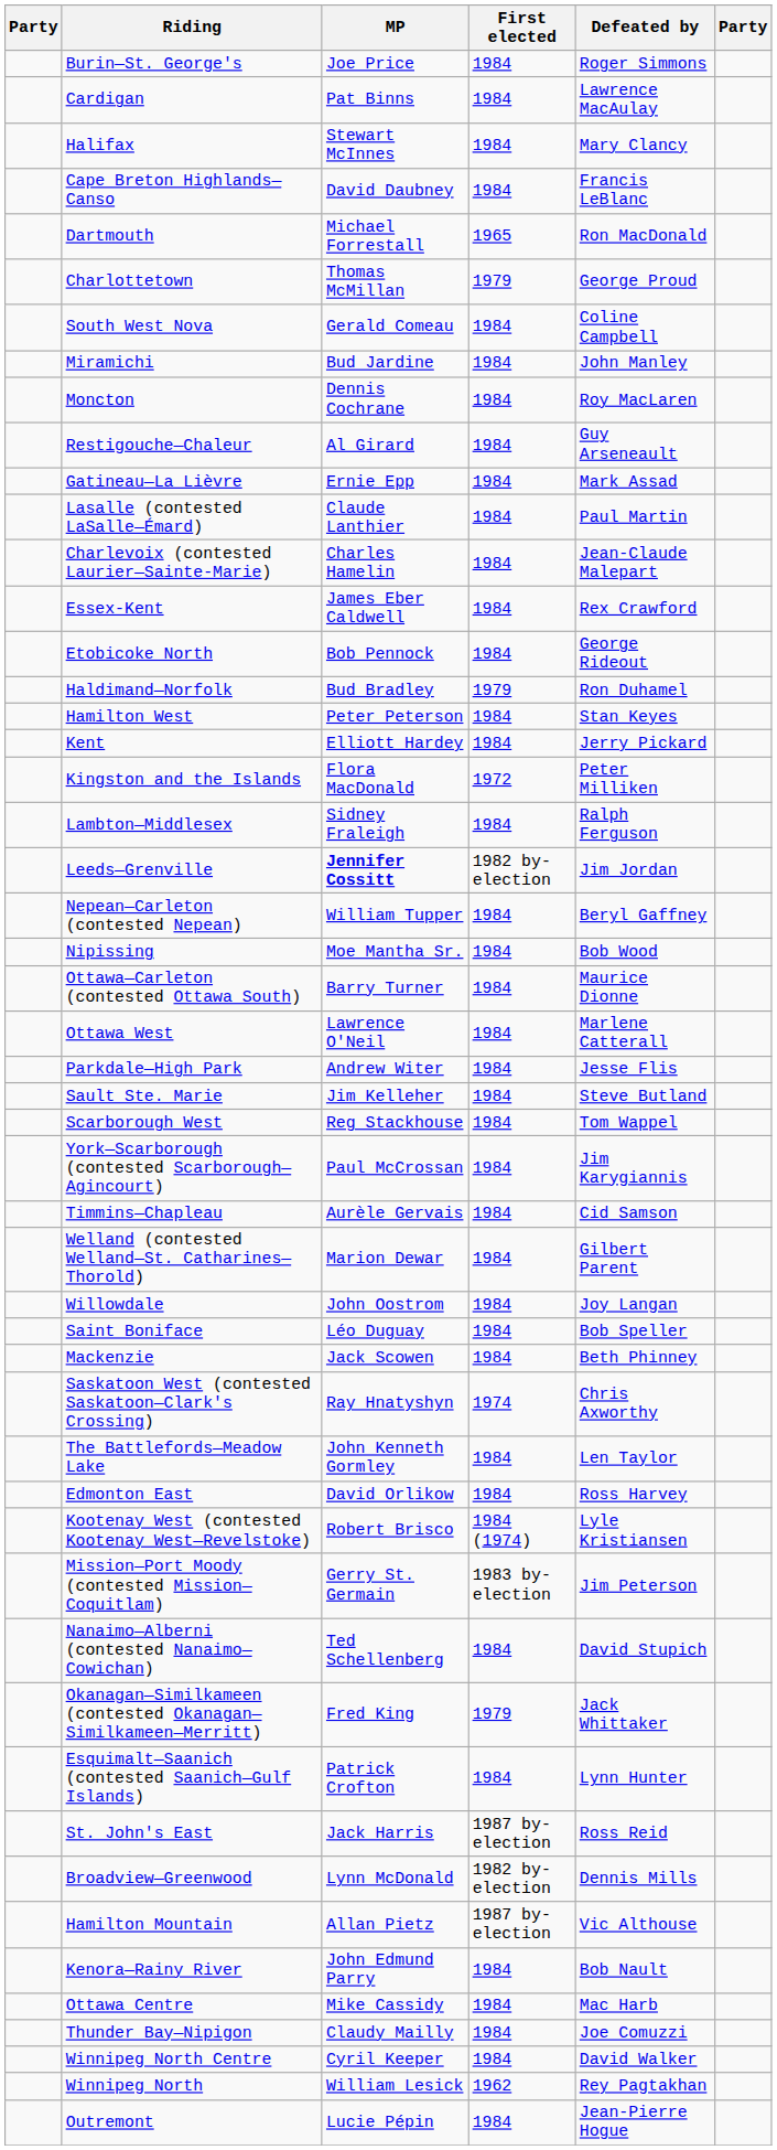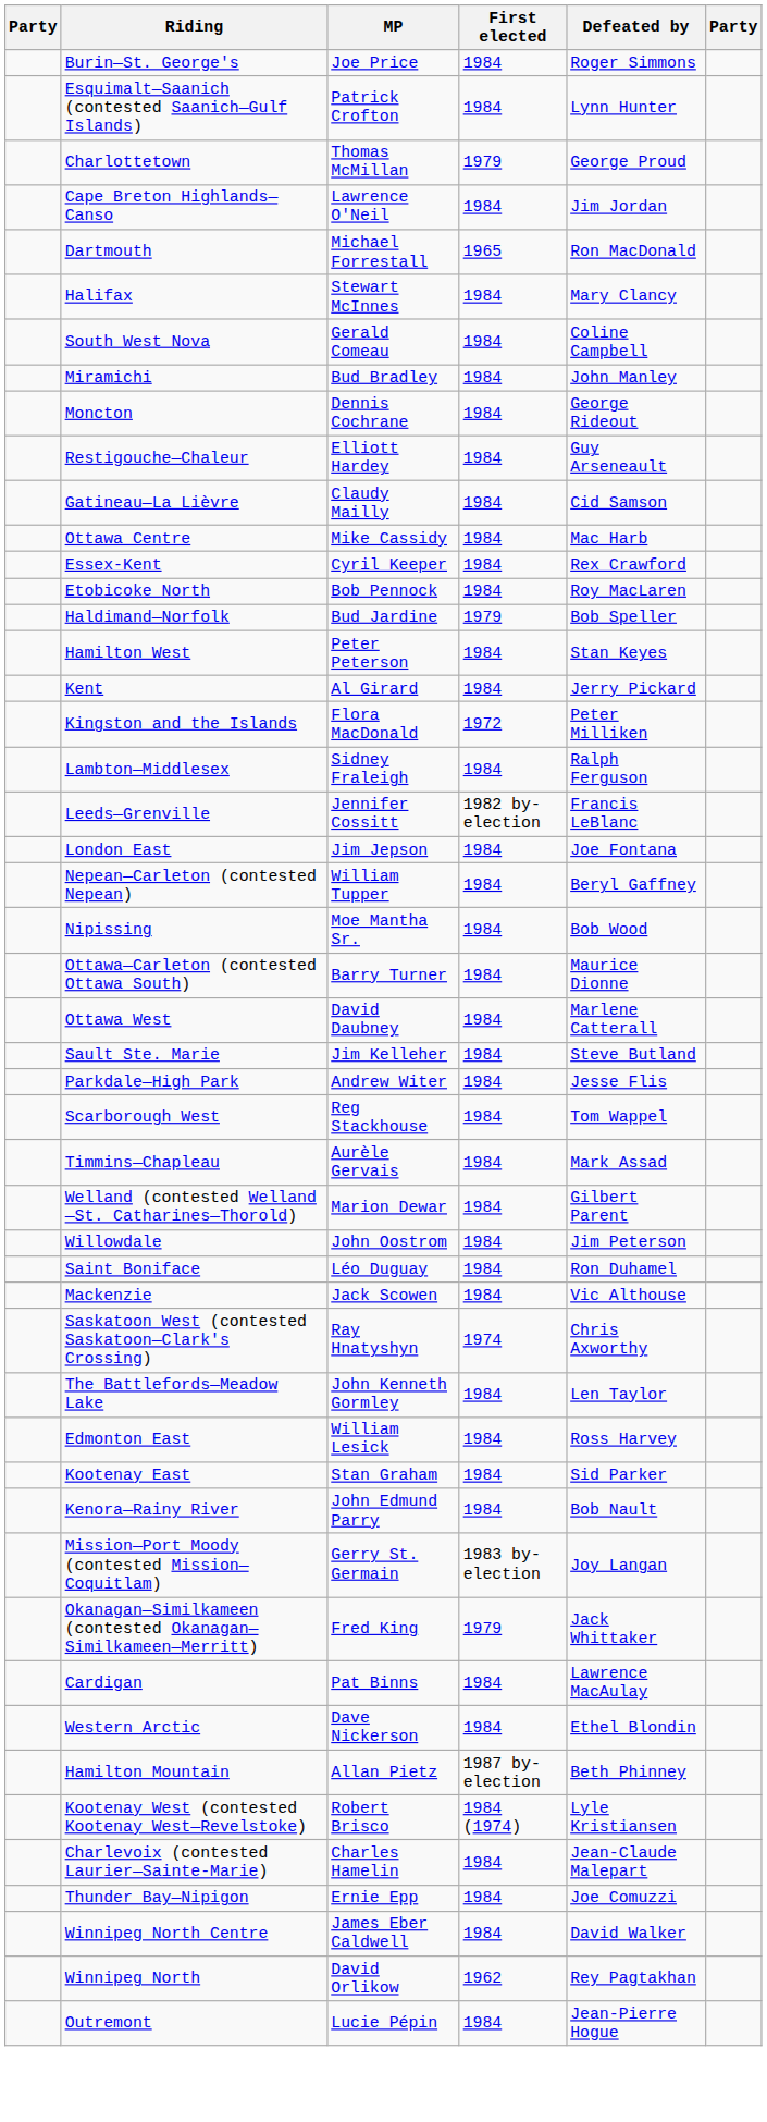 <table class="wikitable">
 <tr>
 <th>Party</th>
 <th>Riding</th>
 <th>MP</th>
 <th>First elected</th>
 <th>Defeated by</th>
 <th>Party</th>
 </tr>
 <tr>
 <td></td>
 <td><a href='#'>Burin—St. George's</a></td>
 <td><a href='#'>Joe Price</a></td>
 <td><a href='#'>1984</a></td>
 <td><a href='#'>Roger Simmons</a></td>
 <td></td>
 </tr>
 <tr>
 <td></td>
-<td><a href='#'>Cardigan</a></td>
-<td><a href='#'>Pat Binns</a></td>
+<td><a href='#'>Esquimalt—Saanich</a> (contested <a href='#'>Saanich—Gulf Islands</a>)</td>
+<td><a href='#'>Patrick Crofton</a></td>
 <td><a href='#'>1984</a></td>
-<td><a href='#'>Lawrence MacAulay</a></td>
+<td><a href='#'>Lynn Hunter</a></td>
 <td></td>
 </tr>
 <tr>
 <td></td>
-<td><a href='#'>Halifax</a></td>
-<td><a href='#'>Stewart McInnes</a></td>
-<td><a href='#'>1984</a></td>
-<td><a href='#'>Mary Clancy</a></td>
+<td><a href='#'>Charlottetown</a></td>
+<td><a href='#'>Thomas McMillan</a></td>
+<td><a href='#'>1979</a></td>
+<td><a href='#'>George Proud</a></td>
 <td></td>
 </tr>
 <tr>
 <td></td>
 <td><a href='#'>Cape Breton Highlands—Canso</a></td>
-<td><a href='#'>David Daubney</a></td>
+<td><a href='#'>Lawrence O'Neil</a></td>
 <td><a href='#'>1984</a></td>
-<td><a href='#'>Francis LeBlanc</a></td>
+<td><a href='#'>Jim Jordan</a></td>
 <td></td>
 </tr>
 <tr>
 <td></td>
 <td><a href='#'>Dartmouth</a></td>
 <td><a href='#'>Michael Forrestall</a></td>
 <td><a href='#'>1965</a></td>
 <td><a href='#'>Ron MacDonald</a></td>
 <td></td>
 </tr>
 <tr>
 <td></td>
-<td><a href='#'>Charlottetown</a></td>
-<td><a href='#'>Thomas McMillan</a></td>
-<td><a href='#'>1979</a></td>
-<td><a href='#'>George Proud</a></td>
+<td><a href='#'>Halifax</a></td>
+<td><a href='#'>Stewart McInnes</a></td>
+<td><a href='#'>1984</a></td>
+<td><a href='#'>Mary Clancy</a></td>
 <td></td>
 </tr>
 <tr>
 <td></td>
 <td><a href='#'>South West Nova</a></td>
 <td><a href='#'>Gerald Comeau</a></td>
 <td><a href='#'>1984</a></td>
 <td><a href='#'>Coline Campbell</a></td>
 <td></td>
 </tr>
 <tr>
 <td></td>
 <td><a href='#'>Miramichi</a></td>
-<td><a href='#'>Bud Jardine</a></td>
+<td><a href='#'>Bud Bradley</a></td>
 <td><a href='#'>1984</a></td>
 <td><a href='#'>John Manley</a></td>
 <td></td>
 </tr>
 <tr>
 <td></td>
 <td><a href='#'>Moncton</a></td>
 <td><a href='#'>Dennis Cochrane</a></td>
 <td><a href='#'>1984</a></td>
-<td><a href='#'>Roy MacLaren</a></td>
+<td><a href='#'>George Rideout</a></td>
 <td></td>
 </tr>
 <tr>
 <td></td>
 <td><a href='#'>Restigouche—Chaleur</a></td>
-<td><a href='#'>Al Girard</a></td>
+<td><a href='#'>Elliott Hardey</a></td>
 <td><a href='#'>1984</a></td>
 <td><a href='#'>Guy Arseneault</a></td>
 <td></td>
 </tr>
 <tr>
 <td></td>
 <td><a href='#'>Gatineau—La Lièvre</a></td>
-<td><a href='#'>Ernie Epp</a></td>
+<td><a href='#'>Claudy Mailly</a></td>
 <td><a href='#'>1984</a></td>
-<td><a href='#'>Mark Assad</a></td>
+<td><a href='#'>Cid Samson</a></td>
 <td></td>
 </tr>
 <tr>
 <td></td>
-<td><a href='#'>Lasalle</a> (contested <a href='#'>LaSalle—Émard</a>)</td>
-<td><a href='#'>Claude Lanthier</a></td>
+<td><a href='#'>Ottawa Centre</a></td>
+<td><a href='#'>Mike Cassidy</a></td>
 <td><a href='#'>1984</a></td>
-<td><a href='#'>Paul Martin</a></td>
-<td></td>
-</tr>
-<tr>
-<td></td>
-<td><a href='#'>Charlevoix</a> (contested <a href='#'>Laurier—Sainte-Marie</a>)</td>
-<td><a href='#'>Charles Hamelin</a></td>
-<td><a href='#'>1984</a></td>
-<td><a href='#'>Jean-Claude Malepart</a></td>
+<td><a href='#'>Mac Harb</a></td>
 <td></td>
 </tr>
 <tr>
 <td></td>
 <td><a href='#'>Essex-Kent</a></td>
-<td><a href='#'>James Eber Caldwell</a></td>
+<td><a href='#'>Cyril Keeper</a></td>
 <td><a href='#'>1984</a></td>
 <td><a href='#'>Rex Crawford</a></td>
 <td></td>
 </tr>
 <tr>
 <td></td>
 <td><a href='#'>Etobicoke North</a></td>
 <td><a href='#'>Bob Pennock</a></td>
 <td><a href='#'>1984</a></td>
-<td><a href='#'>George Rideout</a></td>
+<td><a href='#'>Roy MacLaren</a></td>
 <td></td>
 </tr>
 <tr>
 <td></td>
 <td><a href='#'>Haldimand—Norfolk</a></td>
-<td><a href='#'>Bud Bradley</a></td>
+<td><a href='#'>Bud Jardine</a></td>
 <td><a href='#'>1979</a></td>
-<td><a href='#'>Ron Duhamel</a></td>
+<td><a href='#'>Bob Speller</a></td>
 <td></td>
 </tr>
 <tr>
 <td></td>
 <td><a href='#'>Hamilton West</a></td>
 <td><a href='#'>Peter Peterson</a></td>
 <td><a href='#'>1984</a></td>
 <td><a href='#'>Stan Keyes</a></td>
 <td></td>
 </tr>
 <tr>
 <td></td>
 <td><a href='#'>Kent</a></td>
-<td><a href='#'>Elliott Hardey</a></td>
+<td><a href='#'>Al Girard</a></td>
 <td><a href='#'>1984</a></td>
 <td><a href='#'>Jerry Pickard</a></td>
 <td></td>
 </tr>
 <tr>
 <td></td>
 <td><a href='#'>Kingston and the Islands</a></td>
 <td><a href='#'>Flora MacDonald</a></td>
 <td><a href='#'>1972</a></td>
 <td><a href='#'>Peter Milliken</a></td>
 <td></td>
 </tr>
 <tr>
 <td></td>
 <td><a href='#'>Lambton—Middlesex</a></td>
 <td><a href='#'>Sidney Fraleigh</a></td>
 <td><a href='#'>1984</a></td>
 <td><a href='#'>Ralph Ferguson</a></td>
 <td></td>
 </tr>
 <tr>
 <td></td>
 <td><a href='#'>Leeds—Grenville</a></td>
-<td><strong><a href='#'>Jennifer Cossitt</a></strong></td>
+<td><a href='#'>Jennifer Cossitt</a></td>
 <td>1982 by-election</td>
-<td><a href='#'>Jim Jordan</a></td>
+<td><a href='#'>Francis LeBlanc</a></td>
+<td></td>
+</tr>
+<tr>
+<td></td>
+<td><a href='#'>London East</a></td>
+<td rowspan="1"><a href='#'>Jim Jepson</a></td>
+<td><a href='#'>1984</a></td>
+<td><a href='#'>Joe Fontana</a></td>
 <td></td>
 </tr>
 <tr>
 <td></td>
 <td><a href='#'>Nepean—Carleton</a> (contested <a href='#'>Nepean</a>)</td>
 <td><a href='#'>William Tupper</a></td>
 <td><a href='#'>1984</a></td>
 <td><a href='#'>Beryl Gaffney</a></td>
 <td></td>
 </tr>
 <tr>
 <td></td>
 <td><a href='#'>Nipissing</a></td>
 <td><a href='#'>Moe Mantha Sr.</a></td>
 <td><a href='#'>1984</a></td>
 <td><a href='#'>Bob Wood</a></td>
 <td></td>
 </tr>
 <tr>
 <td></td>
 <td><a href='#'>Ottawa—Carleton</a> (contested <a href='#'>Ottawa South</a>)</td>
 <td><a href='#'>Barry Turner</a></td>
 <td><a href='#'>1984</a></td>
 <td><a href='#'>Maurice Dionne</a></td>
 <td></td>
 </tr>
 <tr>
 <td></td>
 <td><a href='#'>Ottawa West</a></td>
-<td><a href='#'>Lawrence O'Neil</a></td>
+<td><a href='#'>David Daubney</a></td>
 <td><a href='#'>1984</a></td>
 <td><a href='#'>Marlene Catterall</a></td>
+<td></td>
+</tr>
+<tr>
+<td></td>
+<td><a href='#'>Sault Ste. Marie</a></td>
+<td><a href='#'>Jim Kelleher</a></td>
+<td><a href='#'>1984</a></td>
+<td><a href='#'>Steve Butland</a></td>
 <td></td>
 </tr>
 <tr>
 <td></td>
 <td><a href='#'>Parkdale—High Park</a></td>
 <td><a href='#'>Andrew Witer</a></td>
 <td><a href='#'>1984</a></td>
 <td><a href='#'>Jesse Flis</a></td>
 <td></td>
 </tr>
 <tr>
 <td></td>
-<td><a href='#'>Sault Ste. Marie</a></td>
-<td><a href='#'>Jim Kelleher</a></td>
-<td><a href='#'>1984</a></td>
-<td><a href='#'>Steve Butland</a></td>
-<td></td>
-</tr>
-<tr>
-<td></td>
 <td><a href='#'>Scarborough West</a></td>
 <td><a href='#'>Reg Stackhouse</a></td>
 <td><a href='#'>1984</a></td>
 <td><a href='#'>Tom Wappel</a></td>
 <td></td>
 </tr>
 <tr>
 <td></td>
-<td><a href='#'>York—Scarborough</a> (contested <a href='#'>Scarborough—Agincourt</a>)</td>
-<td><a href='#'>Paul McCrossan</a></td>
-<td><a href='#'>1984</a></td>
-<td><a href='#'>Jim Karygiannis</a></td>
-<td></td>
-</tr>
-<tr>
-<td></td>
 <td><a href='#'>Timmins—Chapleau</a></td>
 <td><a href='#'>Aurèle Gervais</a></td>
 <td><a href='#'>1984</a></td>
-<td><a href='#'>Cid Samson</a></td>
+<td><a href='#'>Mark Assad</a></td>
 <td></td>
 </tr>
 <tr>
 <td></td>
 <td><a href='#'>Welland</a> (contested <a href='#'>Welland—St. Catharines—Thorold</a>)</td>
 <td><a href='#'>Marion Dewar</a></td>
 <td><a href='#'>1984</a></td>
 <td><a href='#'>Gilbert Parent</a></td>
 <td></td>
 </tr>
 <tr>
 <td></td>
 <td><a href='#'>Willowdale</a></td>
 <td><a href='#'>John Oostrom</a></td>
 <td><a href='#'>1984</a></td>
-<td><a href='#'>Joy Langan</a></td>
+<td><a href='#'>Jim Peterson</a></td>
 <td></td>
 </tr>
 <tr>
 <td></td>
 <td><a href='#'>Saint Boniface</a></td>
 <td><a href='#'>Léo Duguay</a></td>
 <td><a href='#'>1984</a></td>
-<td><a href='#'>Bob Speller</a></td>
+<td><a href='#'>Ron Duhamel</a></td>
 <td></td>
 </tr>
 <tr>
 <td></td>
 <td><a href='#'>Mackenzie</a></td>
 <td><a href='#'>Jack Scowen</a></td>
 <td><a href='#'>1984</a></td>
-<td><a href='#'>Beth Phinney</a></td>
+<td><a href='#'>Vic Althouse</a></td>
 <td></td>
 </tr>
 <tr>
 <td></td>
 <td><a href='#'>Saskatoon West</a> (contested <a href='#'>Saskatoon—Clark's Crossing</a>)</td>
 <td><a href='#'>Ray Hnatyshyn</a></td>
 <td><a href='#'>1974</a></td>
 <td><a href='#'>Chris Axworthy</a></td>
 <td></td>
 </tr>
 <tr>
 <td></td>
 <td><a href='#'>The Battlefords—Meadow Lake</a></td>
 <td><a href='#'>John Kenneth Gormley</a></td>
 <td><a href='#'>1984</a></td>
 <td><a href='#'>Len Taylor</a></td>
 <td></td>
 </tr>
 <tr>
 <td></td>
 <td><a href='#'>Edmonton East</a></td>
-<td><a href='#'>David Orlikow</a></td>
+<td><a href='#'>William Lesick</a></td>
 <td><a href='#'>1984</a></td>
 <td><a href='#'>Ross Harvey</a></td>
+<td></td>
+</tr>
+<tr>
+<td></td>
+<td><a href='#'>Kootenay East</a></td>
+<td><a href='#'>Stan Graham</a></td>
+<td><a href='#'>1984</a></td>
+<td><a href='#'>Sid Parker</a></td>
+<td></td>
+</tr>
+<tr>
+<td></td>
+<td><a href='#'>Kenora—Rainy River</a></td>
+<td><a href='#'>John Edmund Parry</a></td>
+<td><a href='#'>1984</a></td>
+<td><a href='#'>Bob Nault</a></td>
+<td></td>
+</tr>
+<tr>
+<td></td>
+<td><a href='#'>Mission—Port Moody</a> (contested <a href='#'>Mission—Coquitlam</a>)</td>
+<td><a href='#'>Gerry St. Germain</a></td>
+<td>1983 by-election</td>
+<td><a href='#'>Joy Langan</a></td>
+<td></td>
+</tr>
+<tr>
+<td></td>
+<td><a href='#'>Okanagan—Similkameen</a> (contested <a href='#'>Okanagan—Similkameen—Merritt</a>)</td>
+<td><a href='#'>Fred King</a></td>
+<td><a href='#'>1979</a></td>
+<td rowspan="1"><a href='#'>Jack Whittaker</a></td>
+<td></td>
+</tr>
+<tr>
+<td></td>
+<td><a href='#'>Cardigan</a></td>
+<td><a href='#'>Pat Binns</a></td>
+<td><a href='#'>1984</a></td>
+<td><a href='#'>Lawrence MacAulay</a></td>
+<td></td>
+</tr>
+<tr>
+<td></td>
+<td><a href='#'>Western Arctic</a></td>
+<td><a href='#'>Dave Nickerson</a></td>
+<td><a href='#'>1984</a></td>
+<td><a href='#'>Ethel Blondin</a></td>
+<td></td>
+</tr>
+<tr>
+<td></td>
+<td><a href='#'>Hamilton Mountain</a></td>
+<td><a href='#'>Allan Pietz</a></td>
+<td>1987 by-election</td>
+<td><a href='#'>Beth Phinney</a></td>
 <td></td>
 </tr>
 <tr>
 <td></td>
 <td><a href='#'>Kootenay West</a> (contested <a href='#'>Kootenay West—Revelstoke</a>)</td>
 <td><a href='#'>Robert Brisco</a></td>
 <td><a href='#'>1984</a> (<a href='#'>1974</a>)</td>
 <td><a href='#'>Lyle Kristiansen</a></td>
 <td></td>
 </tr>
 <tr>
 <td></td>
-<td><a href='#'>Mission—Port Moody</a> (contested <a href='#'>Mission—Coquitlam</a>)</td>
-<td><a href='#'>Gerry St. Germain</a></td>
-<td>1983 by-election</td>
-<td><a href='#'>Jim Peterson</a></td>
-<td></td>
-</tr>
-<tr>
-<td></td>
-<td><a href='#'>Nanaimo—Alberni</a> (contested <a href='#'>Nanaimo—Cowichan</a>)</td>
-<td><a href='#'>Ted Schellenberg</a></td>
+<td><a href='#'>Charlevoix</a> (contested <a href='#'>Laurier—Sainte-Marie</a>)</td>
+<td><a href='#'>Charles Hamelin</a></td>
 <td><a href='#'>1984</a></td>
-<td><a href='#'>David Stupich</a></td>
-<td></td>
-</tr>
-<tr>
-<td></td>
-<td><a href='#'>Okanagan—Similkameen</a> (contested <a href='#'>Okanagan—Similkameen—Merritt</a>)</td>
-<td><a href='#'>Fred King</a></td>
-<td><a href='#'>1979</a></td>
-<td rowspan="1"><a href='#'>Jack Whittaker</a></td>
-<td></td>
-</tr>
-<tr>
-<td></td>
-<td><a href='#'>Esquimalt—Saanich</a> (contested <a href='#'>Saanich—Gulf Islands</a>)</td>
-<td><a href='#'>Patrick Crofton</a></td>
-<td><a href='#'>1984</a></td>
-<td><a href='#'>Lynn Hunter</a></td>
-<td></td>
-</tr>
-<tr>
-<td></td>
-<td><a href='#'>St. John's East</a></td>
-<td><a href='#'>Jack Harris</a></td>
-<td>1987 by-election</td>
-<td><a href='#'>Ross Reid</a></td>
-<td></td>
-</tr>
-<tr>
-<td></td>
-<td><a href='#'>Broadview—Greenwood</a></td>
-<td><a href='#'>Lynn McDonald</a></td>
-<td>1982 by-election</td>
-<td><a href='#'>Dennis Mills</a></td>
-<td></td>
-</tr>
-<tr>
-<td></td>
-<td><a href='#'>Hamilton Mountain</a></td>
-<td><a href='#'>Allan Pietz</a></td>
-<td>1987 by-election</td>
-<td><a href='#'>Vic Althouse</a></td>
-<td></td>
-</tr>
-<tr>
-<td></td>
-<td><a href='#'>Kenora—Rainy River</a></td>
-<td><a href='#'>John Edmund Parry</a></td>
-<td><a href='#'>1984</a></td>
-<td><a href='#'>Bob Nault</a></td>
-<td></td>
-</tr>
-<tr>
-<td></td>
-<td><a href='#'>Ottawa Centre</a></td>
-<td><a href='#'>Mike Cassidy</a></td>
-<td><a href='#'>1984</a></td>
-<td><a href='#'>Mac Harb</a></td>
+<td><a href='#'>Jean-Claude Malepart</a></td>
 <td></td>
 </tr>
 <tr>
 <td></td>
 <td><a href='#'>Thunder Bay—Nipigon</a></td>
-<td><a href='#'>Claudy Mailly</a></td>
+<td><a href='#'>Ernie Epp</a></td>
 <td><a href='#'>1984</a></td>
 <td><a href='#'>Joe Comuzzi</a></td>
 <td></td>
 </tr>
 <tr>
 <td></td>
 <td><a href='#'>Winnipeg North Centre</a></td>
-<td><a href='#'>Cyril Keeper</a></td>
+<td><a href='#'>James Eber Caldwell</a></td>
 <td><a href='#'>1984</a></td>
 <td><a href='#'>David Walker</a></td>
 <td></td>
 </tr>
 <tr>
 <td></td>
 <td><a href='#'>Winnipeg North</a></td>
-<td><a href='#'>William Lesick</a></td>
+<td><a href='#'>David Orlikow</a></td>
 <td><a href='#'>1962</a></td>
 <td><a href='#'>Rey Pagtakhan</a></td>
 <td></td>
 </tr>
 <tr>
 <td></td>
 <td><a href='#'>Outremont</a></td>
 <td><a href='#'>Lucie Pépin</a></td>
 <td><a href='#'>1984</a></td>
 <td><a href='#'>Jean-Pierre Hogue</a></td>
 <td></td>
 </tr>
 </table>
